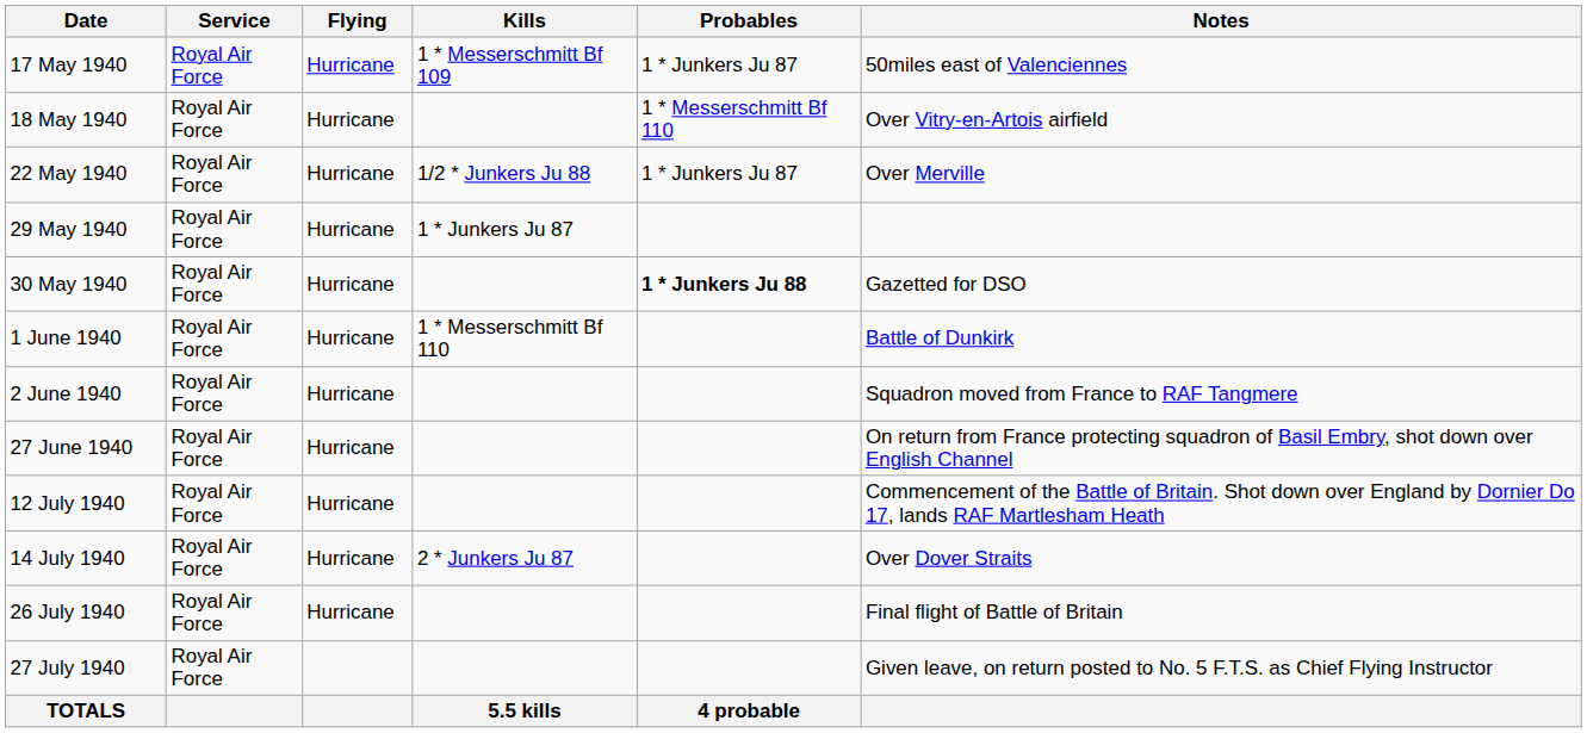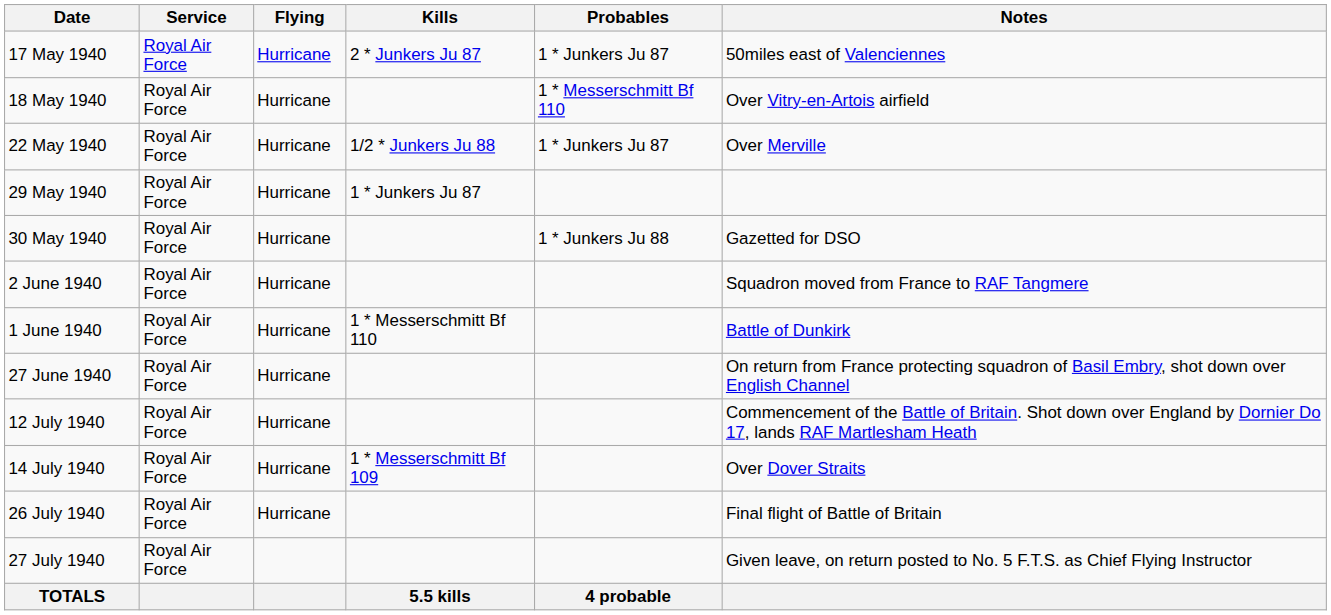 <table class="wikitable">
 <tr>
 <th style="width:120px; text-align:center;">Date</th>
 <th style="width:100px; text-align:center;">Service</th>
 <th style="width:80px; text-align:center;">Flying</th>
 <th style="width:170px; text-align:center;">Kills</th>
 <th style="width:170px; text-align:center;">Probables</th>
 <th align=center>Notes</th>
 </tr>
 <tr>
 <td>17 May 1940</td>
 <td><a href='#'>Royal Air Force</a></td>
 <td><a href='#'>Hurricane</a></td>
-<td>1 * <a href='#'>Messerschmitt Bf 109</a></td>
+<td>2 * <a href='#'>Junkers Ju 87</a></td>
 <td>1 * Junkers Ju 87</td>
 <td>50miles east of <a href='#'>Valenciennes</a></td>
 </tr>
 <tr>
 <td>18 May 1940</td>
 <td>Royal Air Force</td>
 <td>Hurricane</td>
 <td></td>
 <td>1 * <a href='#'>Messerschmitt Bf 110</a></td>
 <td>Over <a href='#'>Vitry-en-Artois</a> airfield</td>
 </tr>
 <tr>
 <td>22 May 1940</td>
 <td>Royal Air Force</td>
 <td>Hurricane</td>
 <td>1/2 * <a href='#'>Junkers Ju 88</a></td>
 <td>1 * Junkers Ju 87</td>
 <td>Over <a href='#'>Merville</a></td>
 </tr>
 <tr>
 <td>29 May 1940</td>
 <td>Royal Air Force</td>
 <td>Hurricane</td>
 <td>1 * Junkers Ju 87</td>
 <td></td>
 <td></td>
 </tr>
 <tr>
 <td>30 May 1940</td>
 <td>Royal Air Force</td>
 <td>Hurricane</td>
 <td></td>
-<td><strong>1 * Junkers Ju 88</strong></td>
+<td>1 * Junkers Ju 88</td>
 <td>Gazetted for DSO</td>
+</tr>
+<tr>
+<td>2 June 1940</td>
+<td>Royal Air Force</td>
+<td>Hurricane</td>
+<td></td>
+<td></td>
+<td>Squadron moved from France to <a href='#'>RAF Tangmere</a></td>
 </tr>
 <tr>
 <td>1 June 1940</td>
 <td>Royal Air Force</td>
 <td>Hurricane</td>
 <td>1 * Messerschmitt Bf 110</td>
 <td></td>
 <td><a href='#'>Battle of Dunkirk</a></td>
-</tr>
-<tr>
-<td>2 June 1940</td>
-<td>Royal Air Force</td>
-<td>Hurricane</td>
-<td></td>
-<td></td>
-<td>Squadron moved from France to <a href='#'>RAF Tangmere</a></td>
 </tr>
 <tr>
 <td>27 June 1940</td>
 <td>Royal Air Force</td>
 <td>Hurricane</td>
 <td></td>
 <td></td>
 <td>On return from France protecting squadron of <a href='#'>Basil Embry</a>, shot down over <a href='#'>English Channel</a></td>
 </tr>
 <tr>
 <td>12 July 1940</td>
 <td>Royal Air Force</td>
 <td>Hurricane</td>
 <td></td>
 <td></td>
 <td>Commencement of the <a href='#'>Battle of Britain</a>. Shot down over England by <a href='#'>Dornier Do 17</a>, lands <a href='#'>RAF Martlesham Heath</a></td>
 </tr>
 <tr>
 <td>14 July 1940</td>
 <td>Royal Air Force</td>
 <td>Hurricane</td>
-<td>2 * <a href='#'>Junkers Ju 87</a></td>
+<td>1 * <a href='#'>Messerschmitt Bf 109</a></td>
 <td></td>
 <td>Over <a href='#'>Dover Straits</a></td>
 </tr>
 <tr>
 <td>26 July 1940</td>
 <td>Royal Air Force</td>
 <td>Hurricane</td>
 <td></td>
 <td></td>
 <td>Final flight of Battle of Britain</td>
 </tr>
 <tr>
 <td>27 July 1940</td>
 <td>Royal Air Force</td>
 <td></td>
 <td></td>
 <td></td>
 <td>Given leave, on return posted to No. 5 F.T.S. as Chief Flying Instructor</td>
 </tr>
 <tr>
 <th align=center>TOTALS</th>
 <th></th>
 <th></th>
 <th>5.5 kills</th>
 <th>4 probable</th>
 <th></th>
 </tr>
 </table>
